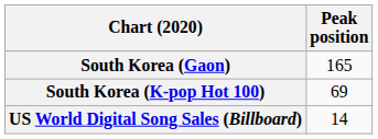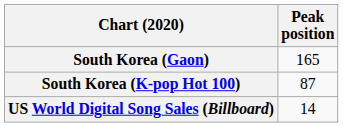 <table class="wikitable sortable plainrowheaders" style="text-align:center">
 <tr>
 <th scope="col">Chart (2020)</th>
 <th scope="col">Peak<br>position</th>
 </tr>
 <tr>
 <th scope="row">South Korea (<a href='#'>Gaon</a>)</th>
 <td>165</td>
 </tr>
 <tr>
 <th scope="row">South Korea (<a href='#'>K-pop Hot 100</a>)</th>
-<td>69</td>
+<td>87</td>
 </tr>
 <tr>
 <th scope="row">US <a href='#'>World Digital Song Sales</a> (<em>Billboard</em>)</th>
 <td>14</td>
 </tr>
 </table>
